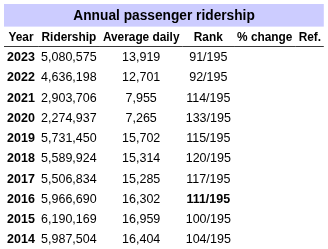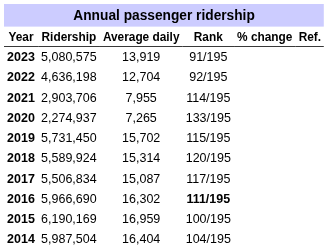 <table class="toccolours" cellpadding="4" cellspacing="0" style="text-align:right;">
 <tr>
 <th colspan="6"  style="background-color:#ccf; background-color:#ccf; font-size:110%; text-align:center;">Annual passenger ridership</th>
 </tr>
 <tr style="font-size:95%; text-align:center">
 <th style="border-bottom:1px solid black">Year</th>
 <th style="border-bottom:1px solid black">Ridership</th>
 <th style="border-bottom:1px solid black">Average daily</th>
 <th style="border-bottom:1px solid black">Rank</th>
 <th style="border-bottom:1px solid black">% change</th>
 <th style="border-bottom:1px solid black">Ref.</th>
 </tr>
 <tr style="text-align:center;">
 <td><strong>2023</strong></td>
 <td>5,080,575</td>
 <td>13,919</td>
 <td>91/195</td>
 <td></td>
 <td></td>
 </tr>
 <tr style="text-align:center;">
 <td><strong>2022</strong></td>
 <td>4,636,198</td>
-<td>12,701</td>
+<td>12,704</td>
 <td>92/195</td>
 <td></td>
 <td></td>
 </tr>
 <tr style="text-align:center;">
 <td><strong>2021</strong></td>
 <td>2,903,706</td>
 <td>7,955</td>
 <td>114/195</td>
 <td></td>
 <td></td>
 </tr>
 <tr style="text-align:center;">
 <td><strong>2020</strong></td>
 <td>2,274,937</td>
 <td>7,265</td>
 <td>133/195</td>
 <td></td>
 <td></td>
 </tr>
 <tr style="text-align:center;">
 <td><strong>2019</strong></td>
 <td>5,731,450</td>
 <td>15,702</td>
 <td>115/195</td>
 <td></td>
 <td></td>
 </tr>
 <tr style="text-align:center;">
 <td><strong>2018</strong></td>
 <td>5,589,924</td>
 <td>15,314</td>
 <td>120/195</td>
 <td></td>
 <td></td>
 </tr>
 <tr style="text-align:center;">
 <td><strong>2017</strong></td>
 <td>5,506,834</td>
-<td>15,285</td>
+<td>15,087</td>
 <td>117/195</td>
 <td></td>
 <td></td>
 </tr>
 <tr style="text-align:center;">
 <td><strong>2016</strong></td>
 <td>5,966,690</td>
 <td>16,302</td>
 <td><strong>111/195</strong></td>
 <td></td>
 <td></td>
 </tr>
 <tr style="text-align:center;">
 <td><strong>2015</strong></td>
 <td>6,190,169</td>
 <td>16,959</td>
 <td>100/195</td>
 <td></td>
 <td></td>
 </tr>
 <tr style="text-align:center;">
 <td><strong>2014</strong></td>
 <td>5,987,504</td>
 <td>16,404</td>
 <td>104/195</td>
 <td></td>
 <td></td>
 </tr>
 </table>
